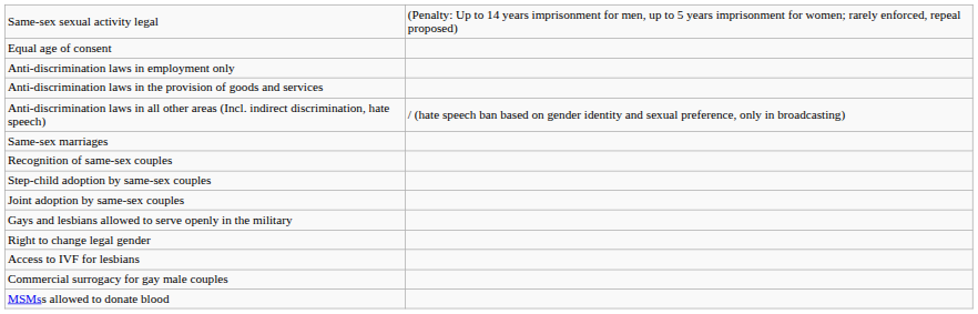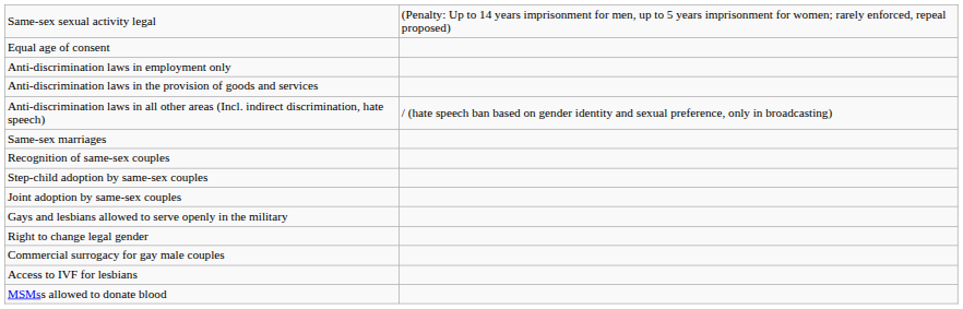 <table class="wikitable">
 <tr>
 <td>Same-sex sexual activity legal</td>
 <td> (Penalty: Up to 14 years imprisonment for men, up to 5 years imprisonment for women; rarely enforced, repeal proposed)</td>
 </tr>
 <tr>
 <td>Equal age of consent</td>
 <td></td>
 </tr>
 <tr>
 <td>Anti-discrimination laws in employment only</td>
 <td></td>
 </tr>
 <tr>
 <td>Anti-discrimination laws in the provision of goods and services</td>
 <td></td>
 </tr>
 <tr>
 <td>Anti-discrimination laws in all other areas (Incl. indirect discrimination, hate speech)</td>
 <td>/ (hate speech ban based on gender identity and sexual preference, only in broadcasting)</td>
 </tr>
 <tr>
 <td>Same-sex marriages</td>
 <td></td>
 </tr>
 <tr>
 <td>Recognition of same-sex couples</td>
 <td></td>
 </tr>
 <tr>
 <td>Step-child adoption by same-sex couples</td>
 <td></td>
 </tr>
 <tr>
 <td>Joint adoption by same-sex couples</td>
 <td></td>
 </tr>
 <tr>
 <td>Gays and lesbians allowed to serve openly in the military</td>
 <td></td>
 </tr>
 <tr>
 <td>Right to change legal gender</td>
 <td></td>
 </tr>
 <tr>
-<td>Access to IVF for lesbians</td>
+<td>Commercial surrogacy for gay male couples</td>
 <td></td>
 </tr>
 <tr>
-<td>Commercial surrogacy for gay male couples</td>
+<td>Access to IVF for lesbians</td>
 <td></td>
 </tr>
 <tr>
 <td><a href='#'>MSMs</a>s allowed to donate blood</td>
 <td></td>
 </tr>
 </table>
